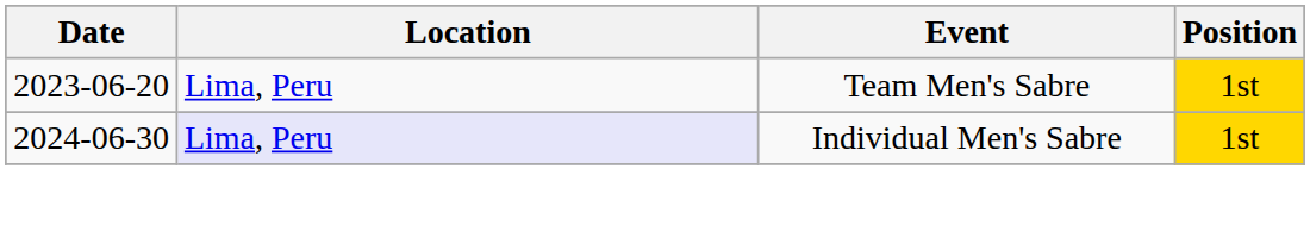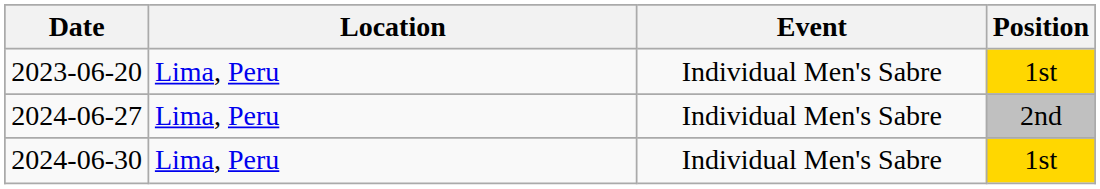 <table class="wikitable" style="text-align:center;">
 <tr>
 <th>Date</th>
 <th style="width:17em">Location</th>
 <th style="width:12em">Event</th>
 <th>Position</th>
 </tr>
 <tr>
 <td>2023-06-20</td>
 <td rowspan="1" align="left"> <a href='#'>Lima</a>, <a href='#'>Peru</a></td>
-<td>Team Men's Sabre</td>
+<td>Individual Men's Sabre</td>
 <td bgcolor="gold">1st</td>
 </tr>
 <tr>
+<td>2024-06-27</td>
+<td rowspan="1" align="left"> <a href='#'>Lima</a>, <a href='#'>Peru</a></td>
+<td>Individual Men's Sabre</td>
+<td bgcolor="silver">2nd</td>
+</tr>
+<tr>
 <td>2024-06-30</td>
-<td rowspan="1" align="left" style="background: lavender;"> <a href='#'>Lima</a>, <a href='#'>Peru</a></td>
+<td rowspan="1" align="left"> <a href='#'>Lima</a>, <a href='#'>Peru</a></td>
 <td>Individual Men's Sabre</td>
 <td bgcolor="gold">1st</td>
 </tr>
 </table>
